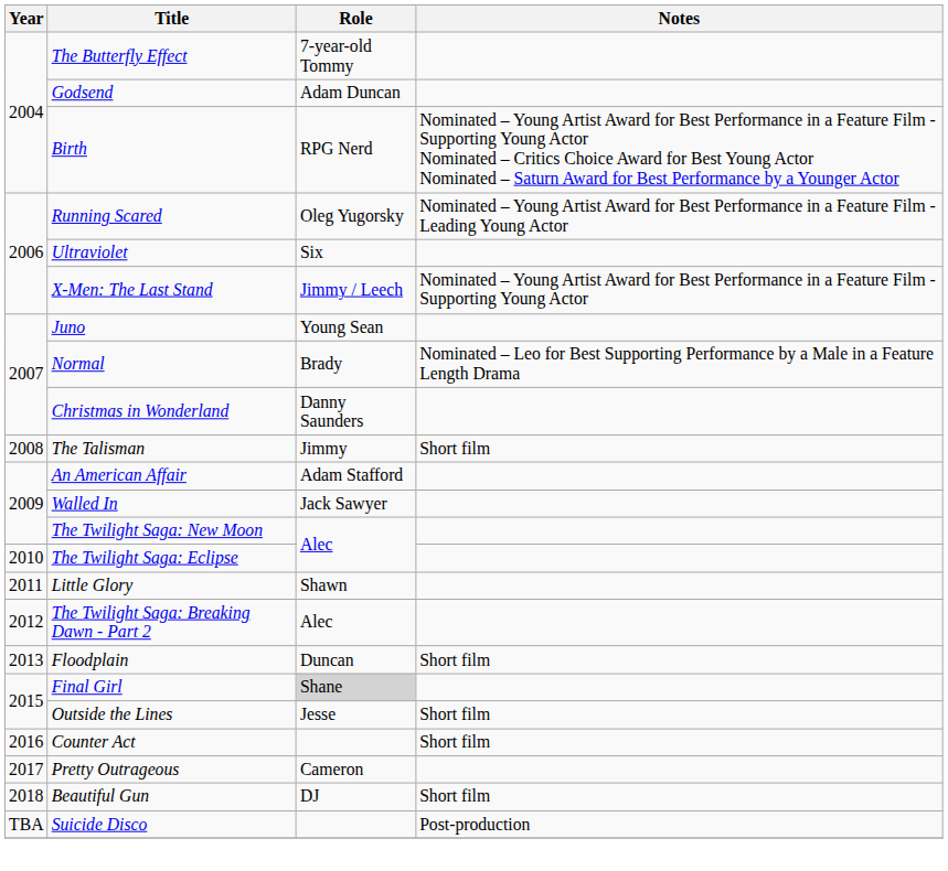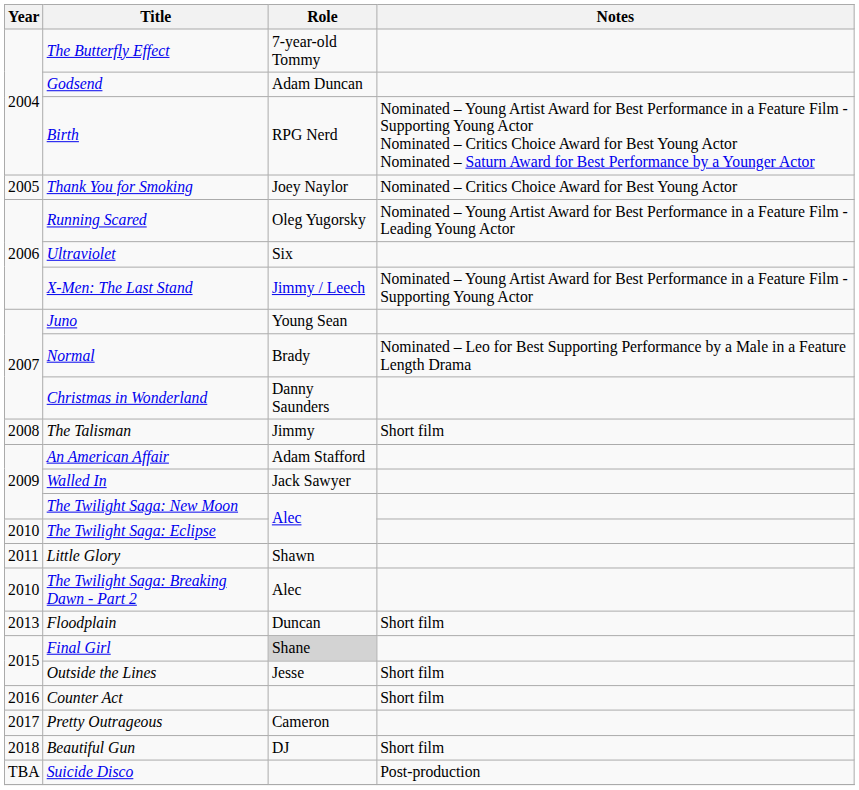 <table class="wikitable sortable">
 <tr>
 <th>Year</th>
 <th>Title</th>
 <th>Role</th>
 <th class="unsortable">Notes</th>
 </tr>
 <tr>
 <td rowspan=3>2004</td>
 <td data-sort-value="Butterfly Effect, The"><em><a href='#'>The Butterfly Effect</a></em></td>
 <td>7-year-old Tommy</td>
 <td></td>
 </tr>
 <tr>
 <td><em><a href='#'>Godsend</a></em></td>
 <td>Adam Duncan</td>
 <td></td>
 </tr>
 <tr>
 <td><em><a href='#'>Birth</a></em></td>
 <td>RPG Nerd</td>
 <td>Nominated – Young Artist Award for Best Performance in a Feature Film - Supporting Young Actor <br>Nominated – Critics Choice Award for Best Young Actor <br>Nominated – <a href='#'>Saturn Award for Best Performance by a Younger Actor</a></td>
+</tr>
+<tr>
+<td>2005</td>
+<td><em><a href='#'>Thank You for Smoking</a></em></td>
+<td>Joey Naylor</td>
+<td>Nominated – Critics Choice Award for Best Young Actor</td>
 </tr>
 <tr>
 <td rowspan=3>2006</td>
 <td><em><a href='#'>Running Scared</a></em></td>
 <td>Oleg Yugorsky</td>
 <td>Nominated – Young Artist Award for Best Performance in a Feature Film - Leading Young Actor</td>
 </tr>
 <tr>
 <td><em><a href='#'>Ultraviolet</a></em></td>
 <td>Six</td>
 <td></td>
 </tr>
 <tr>
 <td><em><a href='#'>X-Men: The Last Stand</a></em></td>
 <td><a href='#'>Jimmy / Leech</a></td>
 <td>Nominated  – Young Artist Award for Best Performance in a Feature Film - Supporting Young Actor</td>
 </tr>
 <tr>
 <td rowspan=3>2007</td>
 <td><em><a href='#'>Juno</a></em></td>
 <td>Young Sean</td>
 <td></td>
 </tr>
 <tr>
 <td><em><a href='#'>Normal</a></em></td>
 <td>Brady</td>
 <td>Nominated – Leo for Best Supporting Performance by a Male in a Feature Length Drama</td>
 </tr>
 <tr>
 <td><em><a href='#'>Christmas in Wonderland</a></em></td>
 <td>Danny Saunders</td>
 <td></td>
 </tr>
 <tr>
 <td>2008</td>
 <td data-sort-value="Talisman, The"><em>The Talisman</em></td>
 <td>Jimmy</td>
 <td>Short film</td>
 </tr>
 <tr>
 <td rowspan=3>2009</td>
 <td><em><a href='#'>An American Affair</a></em></td>
 <td>Adam Stafford</td>
 <td></td>
 </tr>
 <tr>
 <td><em><a href='#'>Walled In</a></em></td>
 <td>Jack Sawyer</td>
 <td></td>
 </tr>
 <tr>
 <td data-sort-value="Twilight Saga: New Moon, The"><em><a href='#'>The Twilight Saga: New Moon</a></em></td>
 <td rowspan=2><a href='#'>Alec</a></td>
 <td></td>
 </tr>
 <tr>
 <td>2010</td>
 <td data-sort-value="Twilight Saga: Eclipse, The"><em><a href='#'>The Twilight Saga: Eclipse</a></em></td>
 <td></td>
 </tr>
 <tr>
 <td>2011</td>
 <td><em>Little Glory</em></td>
 <td>Shawn</td>
 <td></td>
 </tr>
 <tr>
-<td>2012</td>
+<td>2010</td>
 <td data-sort-value="Twilight Saga: Breaking Dawn - Part 2, The"><em><a href='#'>The Twilight Saga: Breaking Dawn - Part 2</a></em></td>
 <td>Alec</td>
 <td></td>
 </tr>
 <tr>
 <td>2013</td>
 <td><em>Floodplain</em></td>
 <td>Duncan</td>
 <td>Short film</td>
 </tr>
 <tr>
 <td rowspan=2>2015</td>
 <td><em><a href='#'>Final Girl</a></em></td>
 <td style="background: lightgrey;">Shane</td>
 <td></td>
 </tr>
 <tr>
 <td><em>Outside the Lines</em></td>
 <td>Jesse</td>
 <td>Short film</td>
 </tr>
 <tr>
 <td>2016</td>
 <td><em>Counter Act</em></td>
 <td></td>
 <td>Short film</td>
 </tr>
 <tr>
 <td>2017</td>
 <td><em>Pretty Outrageous</em></td>
 <td>Cameron</td>
 <td></td>
 </tr>
 <tr>
 <td>2018</td>
 <td><em>Beautiful Gun</em></td>
 <td>DJ</td>
 <td>Short film</td>
 </tr>
 <tr>
 <td>TBA</td>
 <td><em><a href='#'>Suicide Disco</a></em></td>
 <td></td>
 <td>Post-production</td>
 </tr>
 <tr>
 </tr>
 </table>
